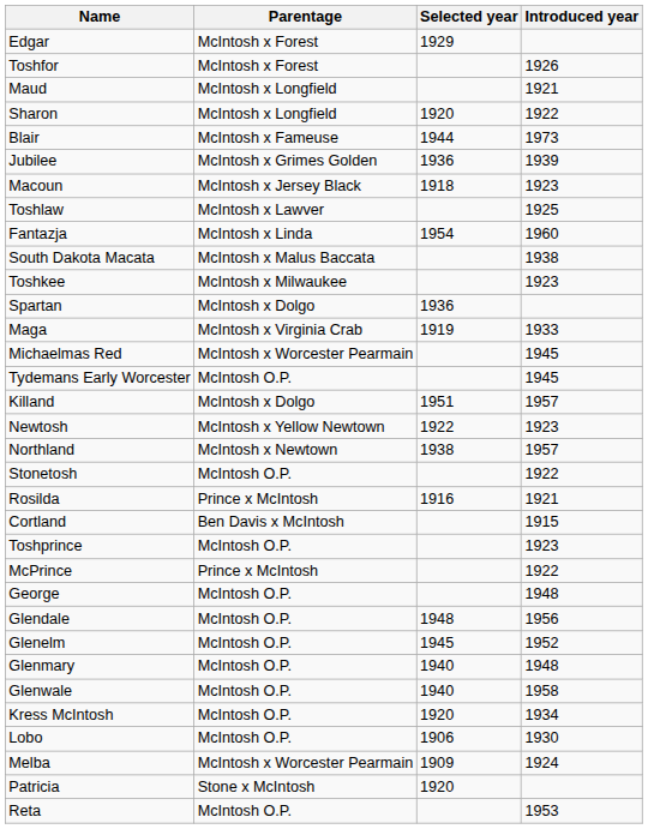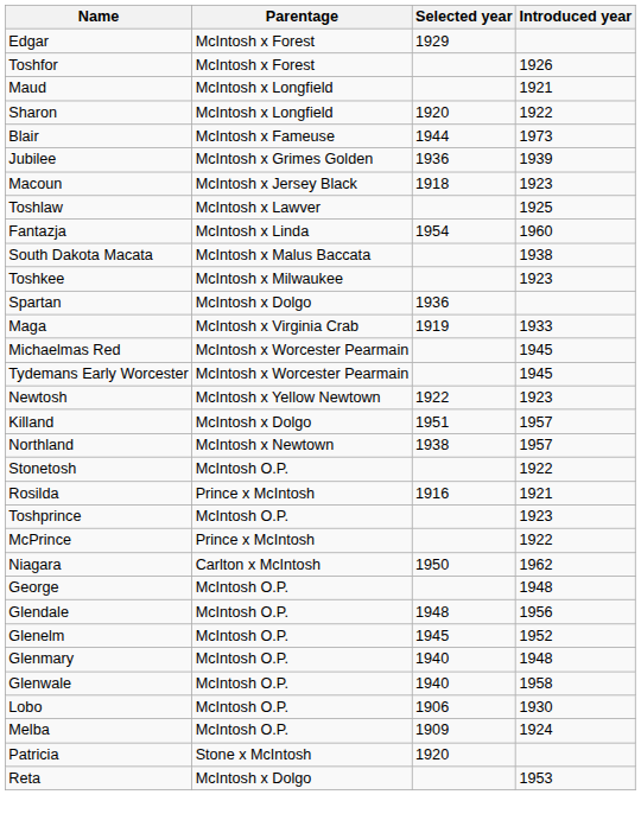 <table class="wikitable">
 <tr>
 <th>Name</th>
 <th>Parentage</th>
 <th>Selected year</th>
 <th>Introduced year</th>
 </tr>
 <tr>
 <td>Edgar</td>
 <td>McIntosh x Forest</td>
 <td>1929</td>
 <td></td>
 </tr>
 <tr>
 <td>Toshfor</td>
 <td>McIntosh x Forest</td>
 <td></td>
 <td>1926</td>
 </tr>
 <tr>
 <td>Maud</td>
 <td>McIntosh x Longfield</td>
 <td></td>
 <td>1921</td>
 </tr>
 <tr>
 <td>Sharon</td>
 <td>McIntosh x Longfield</td>
 <td>1920</td>
 <td>1922</td>
 </tr>
 <tr>
 <td>Blair</td>
 <td>McIntosh x Fameuse</td>
 <td>1944</td>
 <td>1973</td>
 </tr>
 <tr>
 <td>Jubilee</td>
 <td>McIntosh x Grimes Golden</td>
 <td>1936</td>
 <td>1939</td>
 </tr>
 <tr>
 <td>Macoun</td>
 <td>McIntosh x Jersey Black</td>
 <td>1918</td>
 <td>1923</td>
 </tr>
 <tr>
 <td>Toshlaw</td>
 <td>McIntosh x Lawver</td>
 <td></td>
 <td>1925</td>
 </tr>
 <tr>
 <td>Fantazja</td>
 <td>McIntosh x Linda</td>
 <td>1954</td>
 <td>1960</td>
 </tr>
 <tr>
 <td>South Dakota Macata</td>
 <td>McIntosh x Malus Baccata</td>
 <td></td>
 <td>1938</td>
 </tr>
 <tr>
 <td>Toshkee</td>
 <td>McIntosh x Milwaukee</td>
 <td></td>
 <td>1923</td>
 </tr>
 <tr>
 <td>Spartan</td>
 <td>McIntosh x Dolgo</td>
 <td>1936</td>
 <td></td>
 </tr>
 <tr>
 <td>Maga</td>
 <td>McIntosh x Virginia Crab</td>
 <td>1919</td>
 <td>1933</td>
 </tr>
 <tr>
 <td>Michaelmas Red</td>
 <td>McIntosh x Worcester Pearmain</td>
 <td></td>
 <td>1945</td>
 </tr>
 <tr>
 <td>Tydemans Early Worcester</td>
-<td>McIntosh O.P.</td>
+<td>McIntosh x Worcester Pearmain</td>
 <td></td>
 <td>1945</td>
+</tr>
+<tr>
+<td>Newtosh</td>
+<td>McIntosh x Yellow Newtown</td>
+<td>1922</td>
+<td>1923</td>
 </tr>
 <tr>
 <td>Killand</td>
 <td>McIntosh x Dolgo</td>
 <td>1951</td>
 <td>1957</td>
-</tr>
-<tr>
-<td>Newtosh</td>
-<td>McIntosh x Yellow Newtown</td>
-<td>1922</td>
-<td>1923</td>
 </tr>
 <tr>
 <td>Northland</td>
 <td>McIntosh x Newtown</td>
 <td>1938</td>
 <td>1957</td>
 </tr>
 <tr>
 <td>Stonetosh</td>
 <td>McIntosh O.P.</td>
 <td></td>
 <td>1922</td>
 </tr>
 <tr>
 <td>Rosilda</td>
 <td>Prince x McIntosh</td>
 <td>1916</td>
 <td>1921</td>
 </tr>
 <tr>
-<td>Cortland</td>
-<td>Ben Davis x McIntosh</td>
-<td></td>
-<td>1915</td>
-</tr>
-<tr>
 <td>Toshprince</td>
 <td>McIntosh O.P.</td>
 <td></td>
 <td>1923</td>
 </tr>
 <tr>
 <td>McPrince</td>
 <td>Prince x McIntosh</td>
 <td></td>
 <td>1922</td>
+</tr>
+<tr>
+<td>Niagara</td>
+<td>Carlton x McIntosh</td>
+<td>1950</td>
+<td>1962</td>
 </tr>
 <tr>
 <td>George</td>
 <td>McIntosh O.P.</td>
 <td></td>
 <td>1948</td>
 </tr>
 <tr>
 <td>Glendale</td>
 <td>McIntosh O.P.</td>
 <td>1948</td>
 <td>1956</td>
 </tr>
 <tr>
 <td>Glenelm</td>
 <td>McIntosh O.P.</td>
 <td>1945</td>
 <td>1952</td>
 </tr>
 <tr>
 <td>Glenmary</td>
 <td>McIntosh O.P.</td>
 <td>1940</td>
 <td>1948</td>
 </tr>
 <tr>
 <td>Glenwale</td>
 <td>McIntosh O.P.</td>
 <td>1940</td>
 <td>1958</td>
 </tr>
 <tr>
-<td>Kress McIntosh</td>
-<td>McIntosh O.P.</td>
-<td>1920</td>
-<td>1934</td>
-</tr>
-<tr>
 <td>Lobo</td>
 <td>McIntosh O.P.</td>
 <td>1906</td>
 <td>1930</td>
 </tr>
 <tr>
 <td>Melba</td>
-<td>McIntosh x Worcester Pearmain</td>
+<td>McIntosh O.P.</td>
 <td>1909</td>
 <td>1924</td>
 </tr>
 <tr>
 <td>Patricia</td>
 <td>Stone x McIntosh</td>
 <td>1920</td>
 <td></td>
 </tr>
 <tr>
 <td>Reta</td>
-<td>McIntosh O.P.</td>
+<td>McIntosh x Dolgo</td>
 <td></td>
 <td>1953</td>
 </tr>
 </table>
